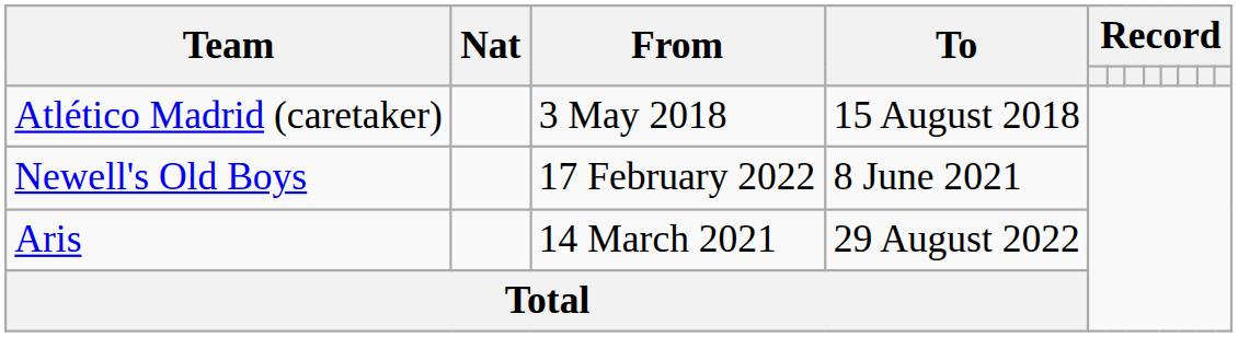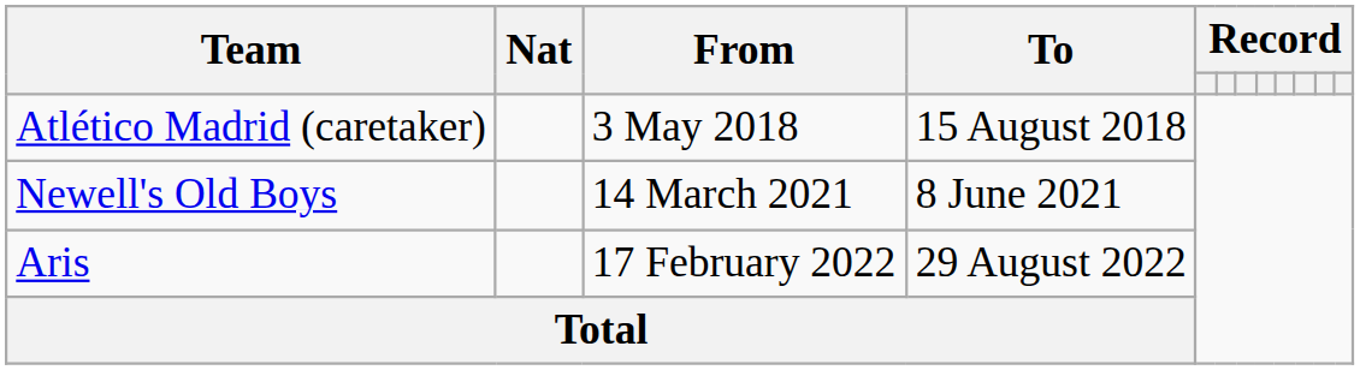 <table class="wikitable" style="text-align: center">
 <tr>
 <th rowspan="2">Team</th>
 <th rowspan="2">Nat</th>
 <th rowspan="2">From</th>
 <th rowspan="2">To</th>
 <th colspan="8">Record</th>
 </tr>
 <tr>
 <th></th>
 <th></th>
 <th></th>
 <th></th>
 <th></th>
 <th></th>
 <th></th>
 <th></th>
 </tr>
 <tr>
 <td align=left><a href='#'>Atlético Madrid</a> (caretaker)</td>
 <td></td>
 <td align=left>3 May 2018</td>
 <td align=left>15 August 2018<br></td>
 </tr>
 <tr>
 <td align=left><a href='#'>Newell's Old Boys</a></td>
 <td></td>
-<td align=left>17 February 2022</td>
+<td align=left>14 March 2021</td>
 <td align=left>8 June 2021<br></td>
 </tr>
 <tr>
 <td align=left><a href='#'>Aris</a></td>
 <td></td>
-<td align=left>14 March 2021</td>
+<td align=left>17 February 2022</td>
 <td align=left>29 August 2022<br></td>
 </tr>
 <tr>
 <th colspan="4">Total<br></th>
 </tr>
 </table>
